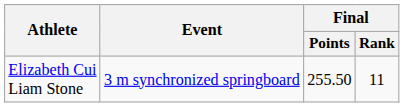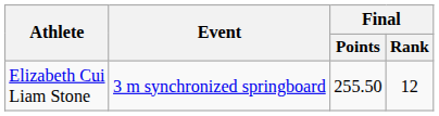 <table class="wikitable" style="font-size:90%;">
 <tr>
 <th rowspan=2>Athlete</th>
 <th rowspan=2>Event</th>
 <th colspan=2>Final</th>
 </tr>
 <tr style="font-size:95%">
 <th>Points</th>
 <th>Rank</th>
 </tr>
 <tr align=center>
 <td align=left><a href='#'>Elizabeth Cui</a><br>Liam Stone</td>
 <td align=left><a href='#'>3 m synchronized springboard</a></td>
 <td>255.50</td>
-<td>11</td>
+<td>12</td>
 </tr>
 </table>
